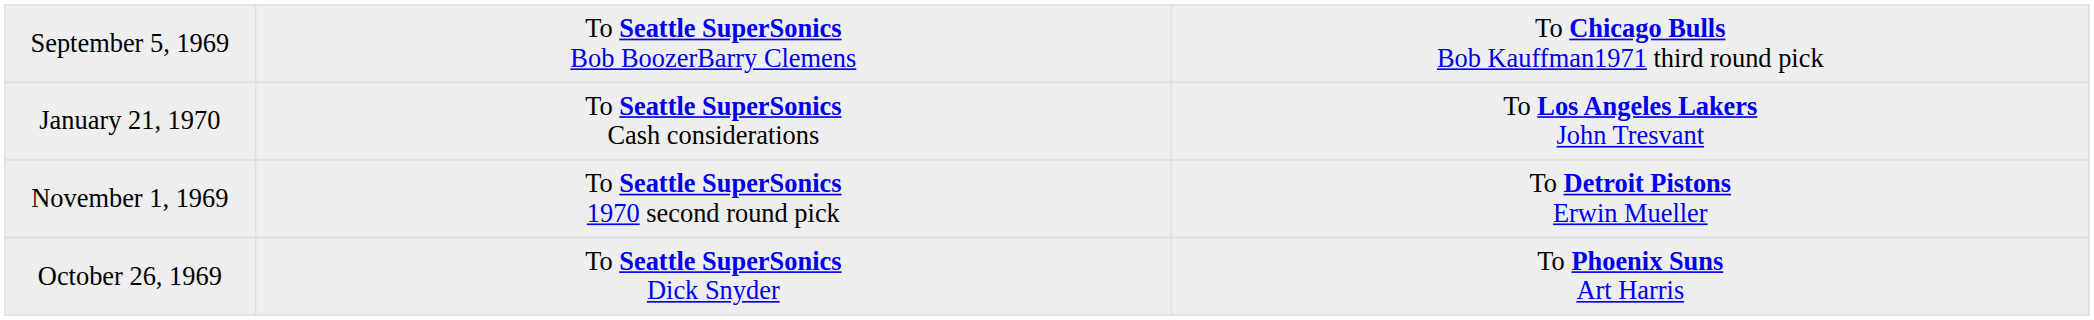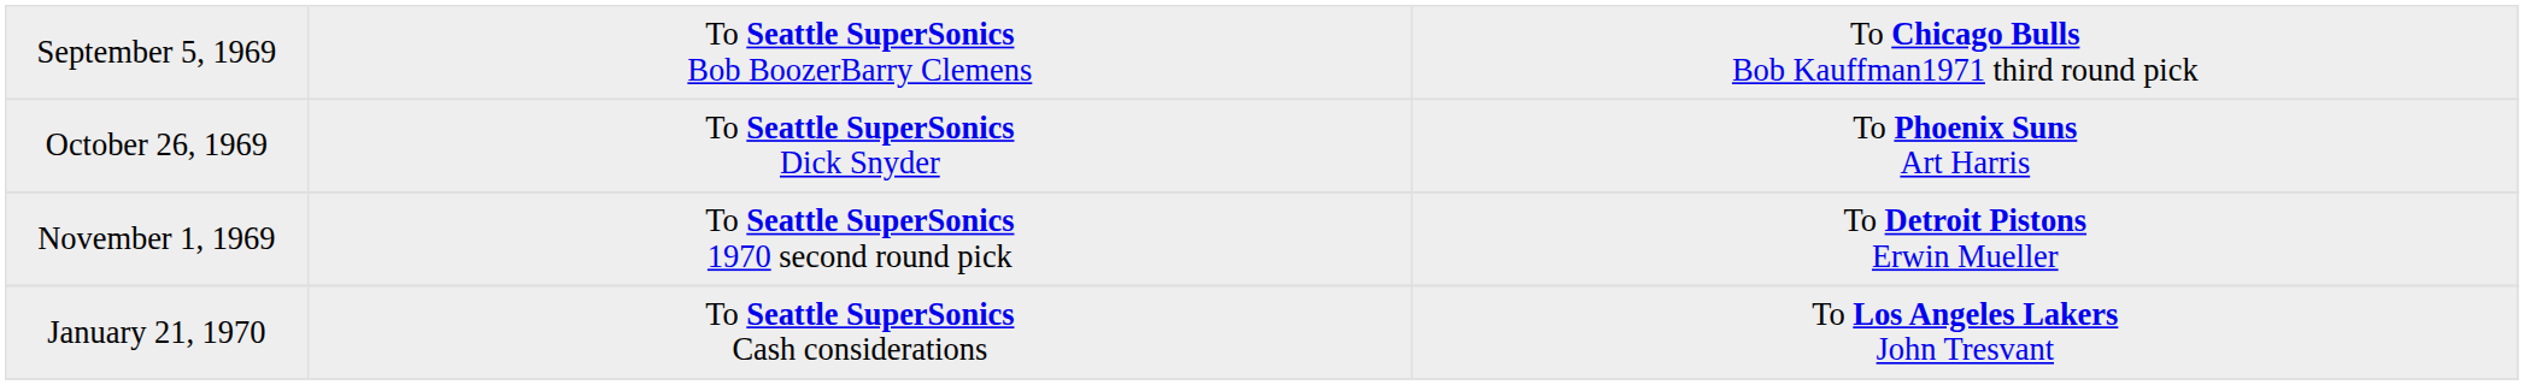 <table border=1 style="border-collapse:collapse; text-align: center; width: 100%" bordercolor="#DFDFDF"  cellpadding="5">
 <tr bgcolor="eeeeee">
 <td style="width:12%">September 5, 1969</td>
 <td style="width:44%" valign="top">To <strong><a href='#'>Seattle SuperSonics</a></strong><br><a href='#'>Bob Boozer</a><a href='#'>Barry Clemens</a></td>
 <td style="width:44%" valign="top">To <strong><a href='#'>Chicago Bulls</a></strong><br><a href='#'>Bob Kauffman</a><a href='#'>1971</a> third round pick</td>
 </tr>
 <tr>
 </tr>
 <tr bgcolor="eeeeee">
-<td style="width:12%">January 21, 1970</td>
-<td style="width:44%" valign="top">To <strong><a href='#'>Seattle SuperSonics</a></strong><br>Cash considerations</td>
-<td style="width:44%" valign="top">To <strong><a href='#'>Los Angeles Lakers</a></strong><br><a href='#'>John Tresvant</a></td>
+<td style="width:12%">October 26, 1969</td>
+<td style="width:44%" valign="top">To <strong><a href='#'>Seattle SuperSonics</a></strong><br><a href='#'>Dick Snyder</a></td>
+<td style="width:44%" valign="top">To <strong><a href='#'>Phoenix Suns</a></strong><br><a href='#'>Art Harris</a></td>
 </tr>
 <tr>
 </tr>
 <tr bgcolor="eeeeee">
 <td style="width:12%">November 1, 1969</td>
 <td style="width:44%" valign="top">To <strong><a href='#'>Seattle SuperSonics</a></strong><br><a href='#'>1970</a> second round pick</td>
 <td style="width:44%" valign="top">To <strong><a href='#'>Detroit Pistons</a></strong><br><a href='#'>Erwin Mueller</a></td>
 </tr>
 <tr>
 </tr>
 <tr bgcolor="eeeeee">
-<td style="width:12%">October 26, 1969</td>
-<td style="width:44%" valign="top">To <strong><a href='#'>Seattle SuperSonics</a></strong><br><a href='#'>Dick Snyder</a></td>
-<td style="width:44%" valign="top">To <strong><a href='#'>Phoenix Suns</a></strong><br><a href='#'>Art Harris</a></td>
+<td style="width:12%">January 21, 1970</td>
+<td style="width:44%" valign="top">To <strong><a href='#'>Seattle SuperSonics</a></strong><br>Cash considerations</td>
+<td style="width:44%" valign="top">To <strong><a href='#'>Los Angeles Lakers</a></strong><br><a href='#'>John Tresvant</a></td>
 </tr>
 </table>
